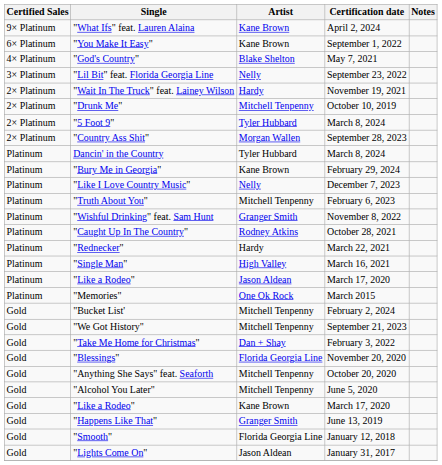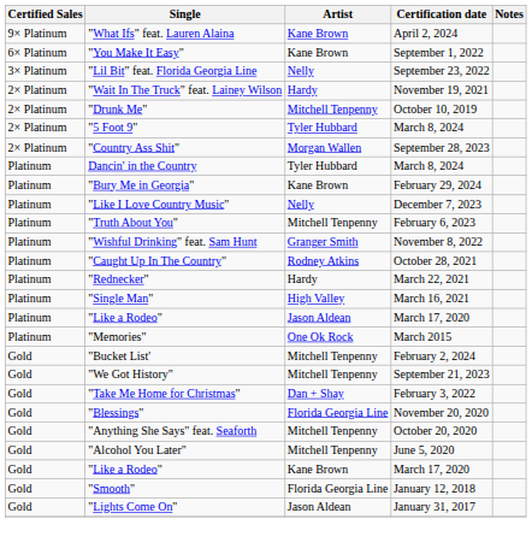 <table class="wikitable sortable mw-collapsible">
 <tr>
 <th>Certified Sales</th>
 <th>Single</th>
 <th>Artist</th>
 <th>Certification date</th>
 <th>Notes</th>
 </tr>
 <tr>
 <td>9× Platinum</td>
 <td>"<a href='#'>What Ifs</a>" feat. <a href='#'>Lauren Alaina</a></td>
 <td><a href='#'>Kane Brown</a></td>
 <td>April 2, 2024</td>
 <td></td>
 </tr>
 <tr>
 <td>6× Platinum</td>
 <td>"<a href='#'>You Make It Easy</a>"</td>
 <td>Kane Brown</td>
 <td>September 1, 2022</td>
-<td></td>
-</tr>
-<tr>
-<td>4× Platinum</td>
-<td>"<a href='#'>God's Country</a>"</td>
-<td><a href='#'>Blake Shelton</a></td>
-<td>May 7, 2021</td>
 <td></td>
 </tr>
 <tr>
 <td>3× Platinum</td>
 <td>"<a href='#'>Lil Bit</a>" feat. <a href='#'>Florida Georgia Line</a></td>
 <td><a href='#'>Nelly</a></td>
 <td>September 23, 2022</td>
 <td></td>
 </tr>
 <tr>
 <td>2× Platinum</td>
 <td>"<a href='#'>Wait In The Truck</a>" feat. <a href='#'>Lainey Wilson</a></td>
 <td><a href='#'>Hardy</a></td>
 <td>November 19, 2021</td>
 <td></td>
 </tr>
 <tr>
 <td>2× Platinum</td>
 <td>"<a href='#'>Drunk Me</a>"</td>
 <td><a href='#'>Mitchell Tenpenny</a></td>
 <td>October 10, 2019</td>
 <td></td>
 </tr>
 <tr>
 <td>2× Platinum</td>
 <td>"<a href='#'>5 Foot 9</a>"</td>
 <td><a href='#'>Tyler Hubbard</a></td>
 <td>March 8, 2024</td>
 <td></td>
 </tr>
 <tr>
 <td>2× Platinum</td>
 <td>"<a href='#'>Country Ass Shit</a>"</td>
 <td><a href='#'>Morgan Wallen</a></td>
 <td>September 28, 2023</td>
 <td></td>
 </tr>
 <tr>
 <td>Platinum</td>
 <td><a href='#'>Dancin' in the Country</a></td>
 <td>Tyler Hubbard</td>
 <td>March 8, 2024</td>
 <td></td>
 </tr>
 <tr>
 <td>Platinum</td>
 <td>"<a href='#'>Bury Me in Georgia</a>"</td>
 <td>Kane Brown</td>
 <td>February 29, 2024</td>
 <td></td>
 </tr>
 <tr>
 <td>Platinum</td>
 <td>"<a href='#'>Like I Love Country Music</a>"</td>
 <td><a href='#'>Nelly</a></td>
 <td>December 7, 2023</td>
 <td></td>
 </tr>
 <tr>
 <td>Platinum</td>
 <td>"<a href='#'>Truth About You</a>"</td>
 <td>Mitchell Tenpenny</td>
 <td>February 6, 2023</td>
 <td></td>
 </tr>
 <tr>
 <td>Platinum</td>
 <td>"<a href='#'>Wishful Drinking</a>" feat. <a href='#'>Sam Hunt</a></td>
 <td><a href='#'>Granger Smith</a></td>
 <td>November 8, 2022</td>
 <td></td>
 </tr>
 <tr>
 <td>Platinum</td>
 <td>"<a href='#'>Caught Up In The Country</a>"</td>
 <td><a href='#'>Rodney Atkins</a></td>
 <td>October 28, 2021</td>
 <td></td>
 </tr>
 <tr>
 <td>Platinum</td>
 <td>"<a href='#'>Rednecker</a>"</td>
 <td>Hardy</td>
 <td>March 22, 2021</td>
 <td></td>
 </tr>
 <tr>
 <td>Platinum</td>
 <td>"<a href='#'>Single Man</a>"</td>
 <td><a href='#'>High Valley</a></td>
 <td>March 16, 2021</td>
 <td></td>
 </tr>
 <tr>
 <td>Platinum</td>
 <td>"<a href='#'>Like a Rodeo</a>"</td>
 <td><a href='#'>Jason Aldean</a></td>
 <td>March 17, 2020</td>
 <td></td>
 </tr>
 <tr>
 <td>Platinum</td>
 <td>"Memories"</td>
 <td><a href='#'>One Ok Rock</a></td>
 <td>March 2015 </td>
 <td></td>
 </tr>
 <tr>
 <td>Gold</td>
 <td>"Bucket List'</td>
 <td>Mitchell Tenpenny</td>
 <td>February 2, 2024</td>
 <td></td>
 </tr>
 <tr>
 <td>Gold</td>
 <td>"We Got History"</td>
 <td>Mitchell Tenpenny</td>
 <td>September 21, 2023</td>
 <td></td>
 </tr>
 <tr>
 <td>Gold</td>
 <td>"<a href='#'>Take Me Home for Christmas</a>"</td>
 <td><a href='#'>Dan + Shay</a></td>
 <td>February 3, 2022</td>
 <td></td>
 </tr>
 <tr>
 <td>Gold</td>
 <td>"<a href='#'>Blessings</a>"</td>
 <td><a href='#'>Florida Georgia Line</a></td>
 <td>November 20, 2020</td>
 <td></td>
 </tr>
 <tr>
 <td>Gold</td>
 <td>"Anything She Says" feat. <a href='#'>Seaforth</a></td>
 <td>Mitchell Tenpenny</td>
 <td>October 20, 2020</td>
 <td></td>
 </tr>
 <tr>
 <td>Gold</td>
 <td>"Alcohol You Later"</td>
 <td>Mitchell Tenpenny</td>
 <td>June 5, 2020</td>
 <td></td>
 </tr>
 <tr>
 <td>Gold</td>
 <td>"<a href='#'>Like a Rodeo</a>"</td>
 <td>Kane Brown</td>
 <td>March 17, 2020</td>
 <td></td>
 </tr>
 <tr>
 <td>Gold</td>
-<td>"<a href='#'>Happens Like That</a>"</td>
-<td><a href='#'>Granger Smith</a></td>
-<td>June 13, 2019</td>
-<td></td>
-</tr>
-<tr>
-<td>Gold</td>
 <td>"<a href='#'>Smooth</a>"</td>
 <td>Florida Georgia Line</td>
 <td>January 12, 2018</td>
 <td></td>
 </tr>
 <tr>
 <td>Gold</td>
 <td>"<a href='#'>Lights Come On</a>"</td>
 <td>Jason Aldean</td>
 <td>January 31, 2017</td>
 <td></td>
 </tr>
 <tr>
 </tr>
 </table>
